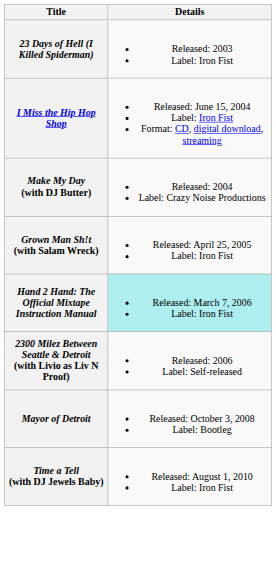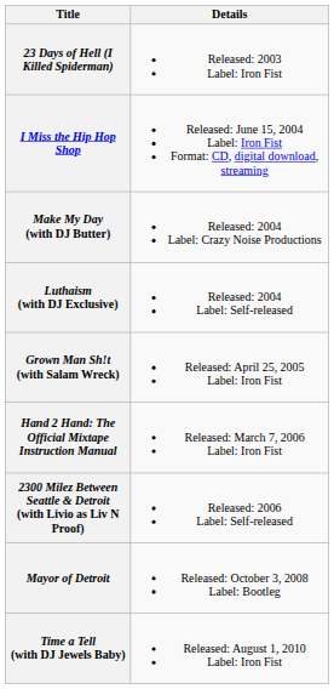 <table class="wikitable plainrowheaders" style="text-align:center;">
 <tr>
 <th scope="col" style="width:10em;">Title</th>
 <th scope="col" style="width:16em;">Details</th>
 </tr>
 <tr>
 <th scope="row"><em>23 Days of Hell (I Killed Spiderman)</em></th>
 <td><br><ul><li>Released: 2003</li><li>Label: Iron Fist</li></ul></td>
 </tr>
 <tr>
 <th scope="row"><em><a href='#'>I Miss the Hip Hop Shop</a></em></th>
 <td><br><ul><li>Released: June 15, 2004</li><li>Label: <a href='#'>Iron Fist</a></li><li>Format: <a href='#'>CD</a>, <a href='#'>digital download</a>, <a href='#'>streaming</a></li></ul></td>
 </tr>
 <tr>
 <th scope="row"><em>Make My Day</em><br>(with DJ Butter)</th>
 <td><br><ul><li>Released: 2004</li><li>Label: Crazy Noise Productions</li></ul></td>
 </tr>
 <tr>
+<th scope="row"><em>Luthaism</em><br>(with DJ Exclusive)</th>
+<td><br><ul><li>Released: 2004</li><li>Label: Self-released</li></ul></td>
+</tr>
+<tr>
 <th scope="row"><em>Grown Man Sh!t</em><br>(with Salam Wreck)</th>
 <td><br><ul><li>Released: April 25, 2005</li><li>Label: Iron Fist</li></ul></td>
 </tr>
 <tr>
 <th scope="row"><em>Hand 2 Hand: The Official Mixtape Instruction Manual</em></th>
-<td style="background: paleturquoise;"><br><ul><li>Released: March 7, 2006</li><li>Label: Iron Fist</li></ul></td>
+<td><br><ul><li>Released: March 7, 2006</li><li>Label: Iron Fist</li></ul></td>
 </tr>
 <tr>
 <th scope="row"><em>2300 Milez Between Seattle & Detroit</em><br>(with Livio as Liv N Proof)</th>
 <td><br><ul><li>Released: 2006</li><li>Label: Self-released</li></ul></td>
 </tr>
 <tr>
 <th scope="row"><em>Mayor of Detroit</em></th>
 <td><br><ul><li>Released: October 3, 2008</li><li>Label: Bootleg</li></ul></td>
 </tr>
 <tr>
 <th scope="row"><em>Time a Tell</em><br>(with DJ Jewels Baby)</th>
 <td><br><ul><li>Released: August 1, 2010</li><li>Label: Iron Fist</li></ul></td>
 </tr>
 </table>
